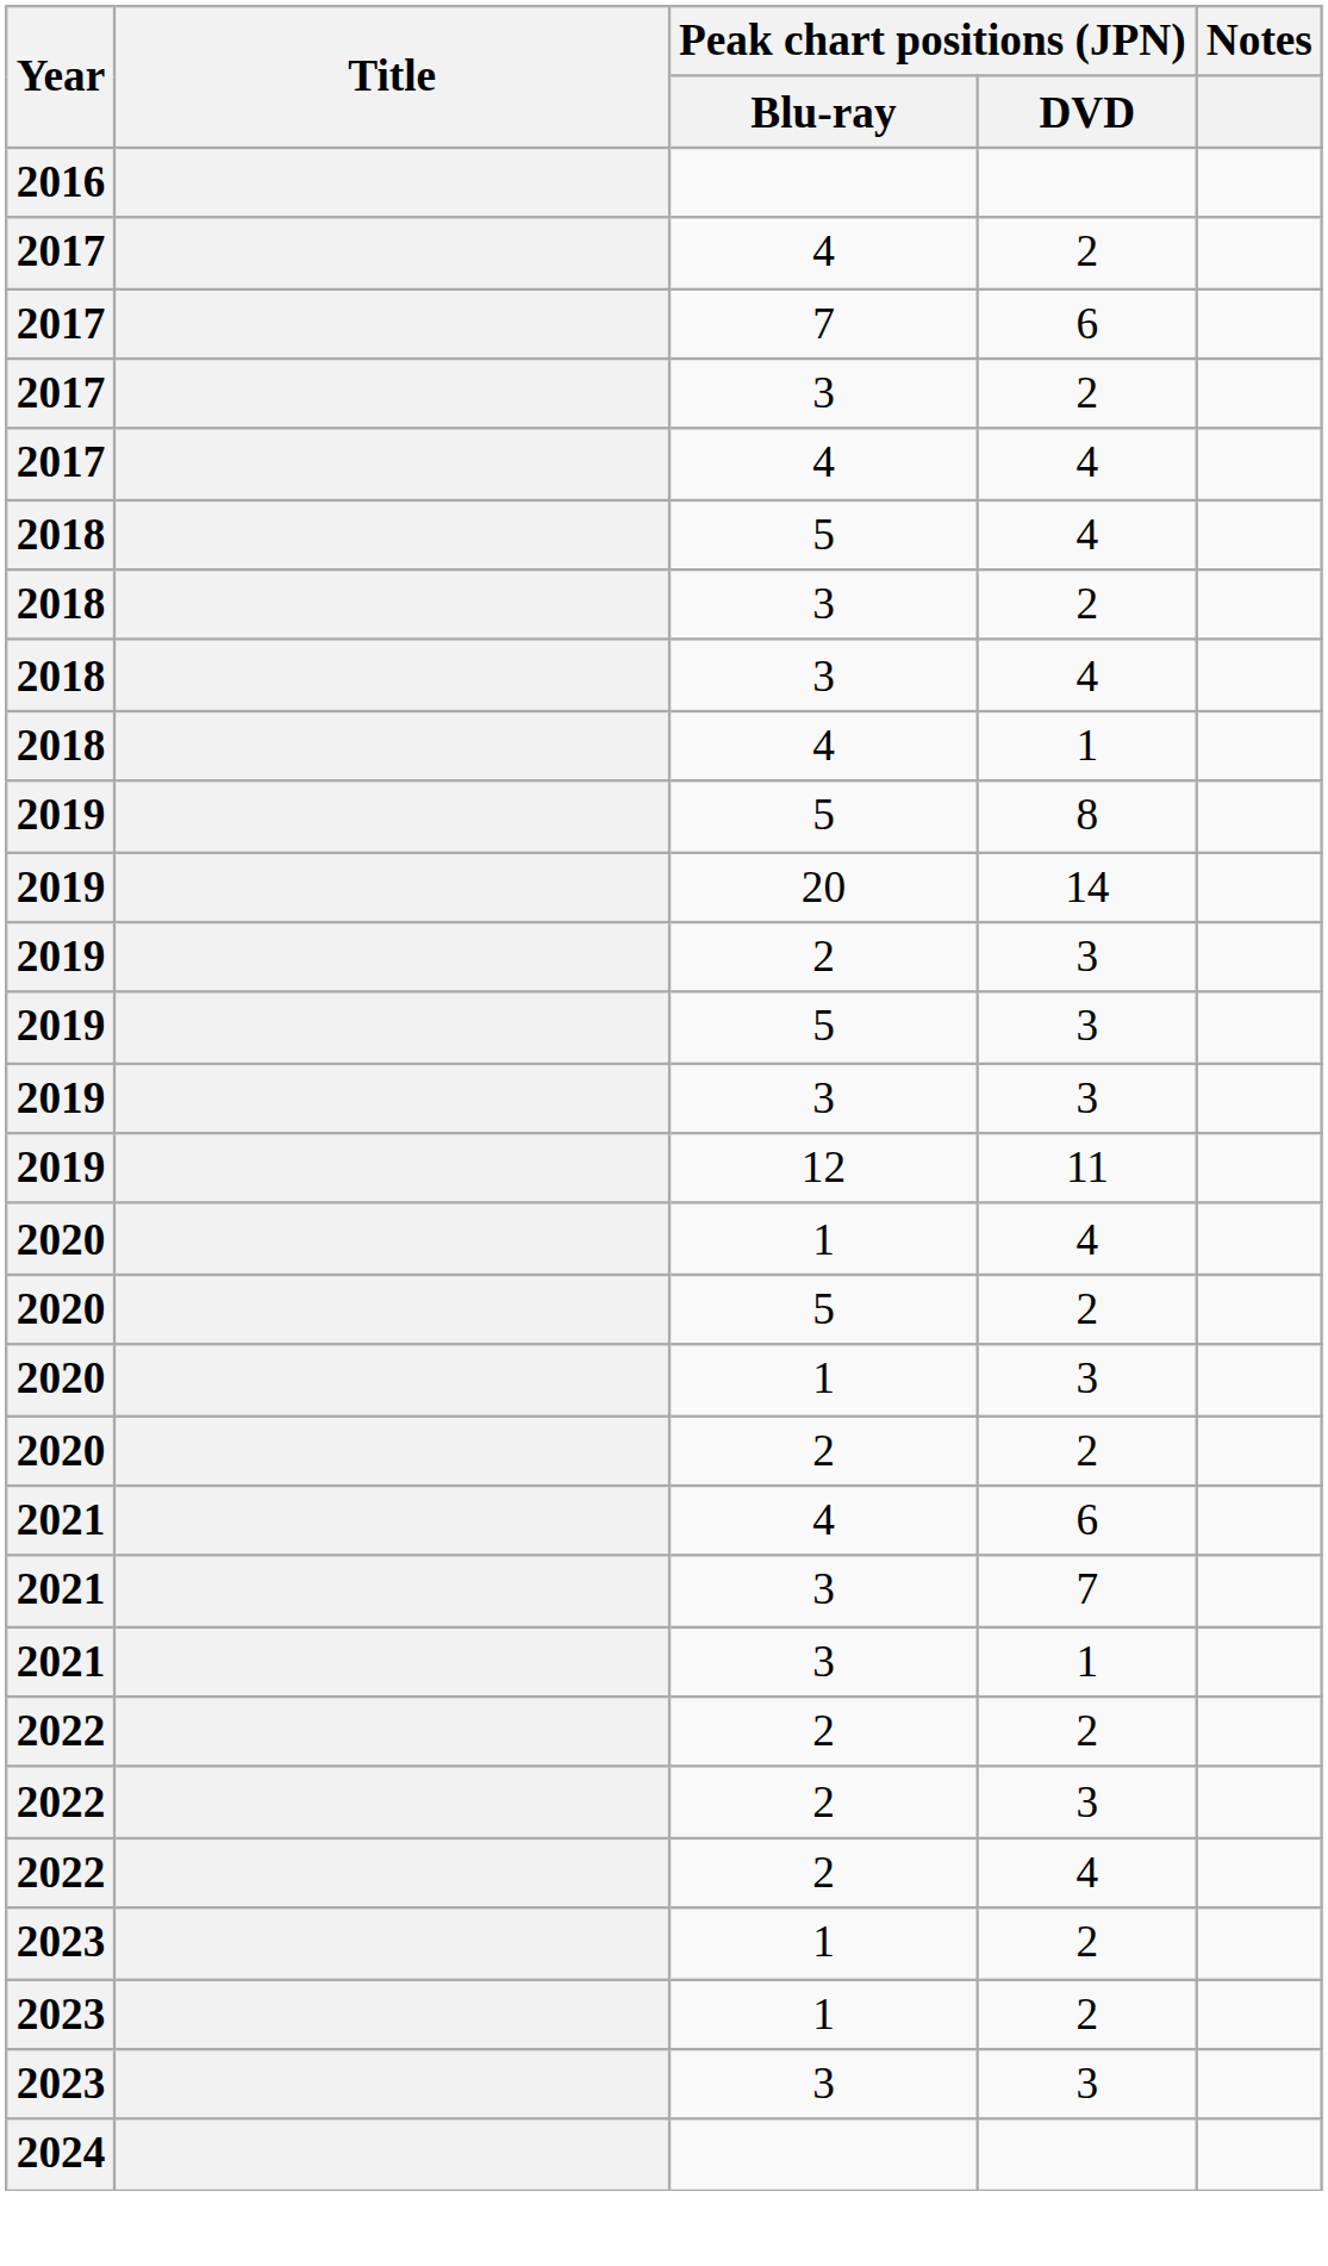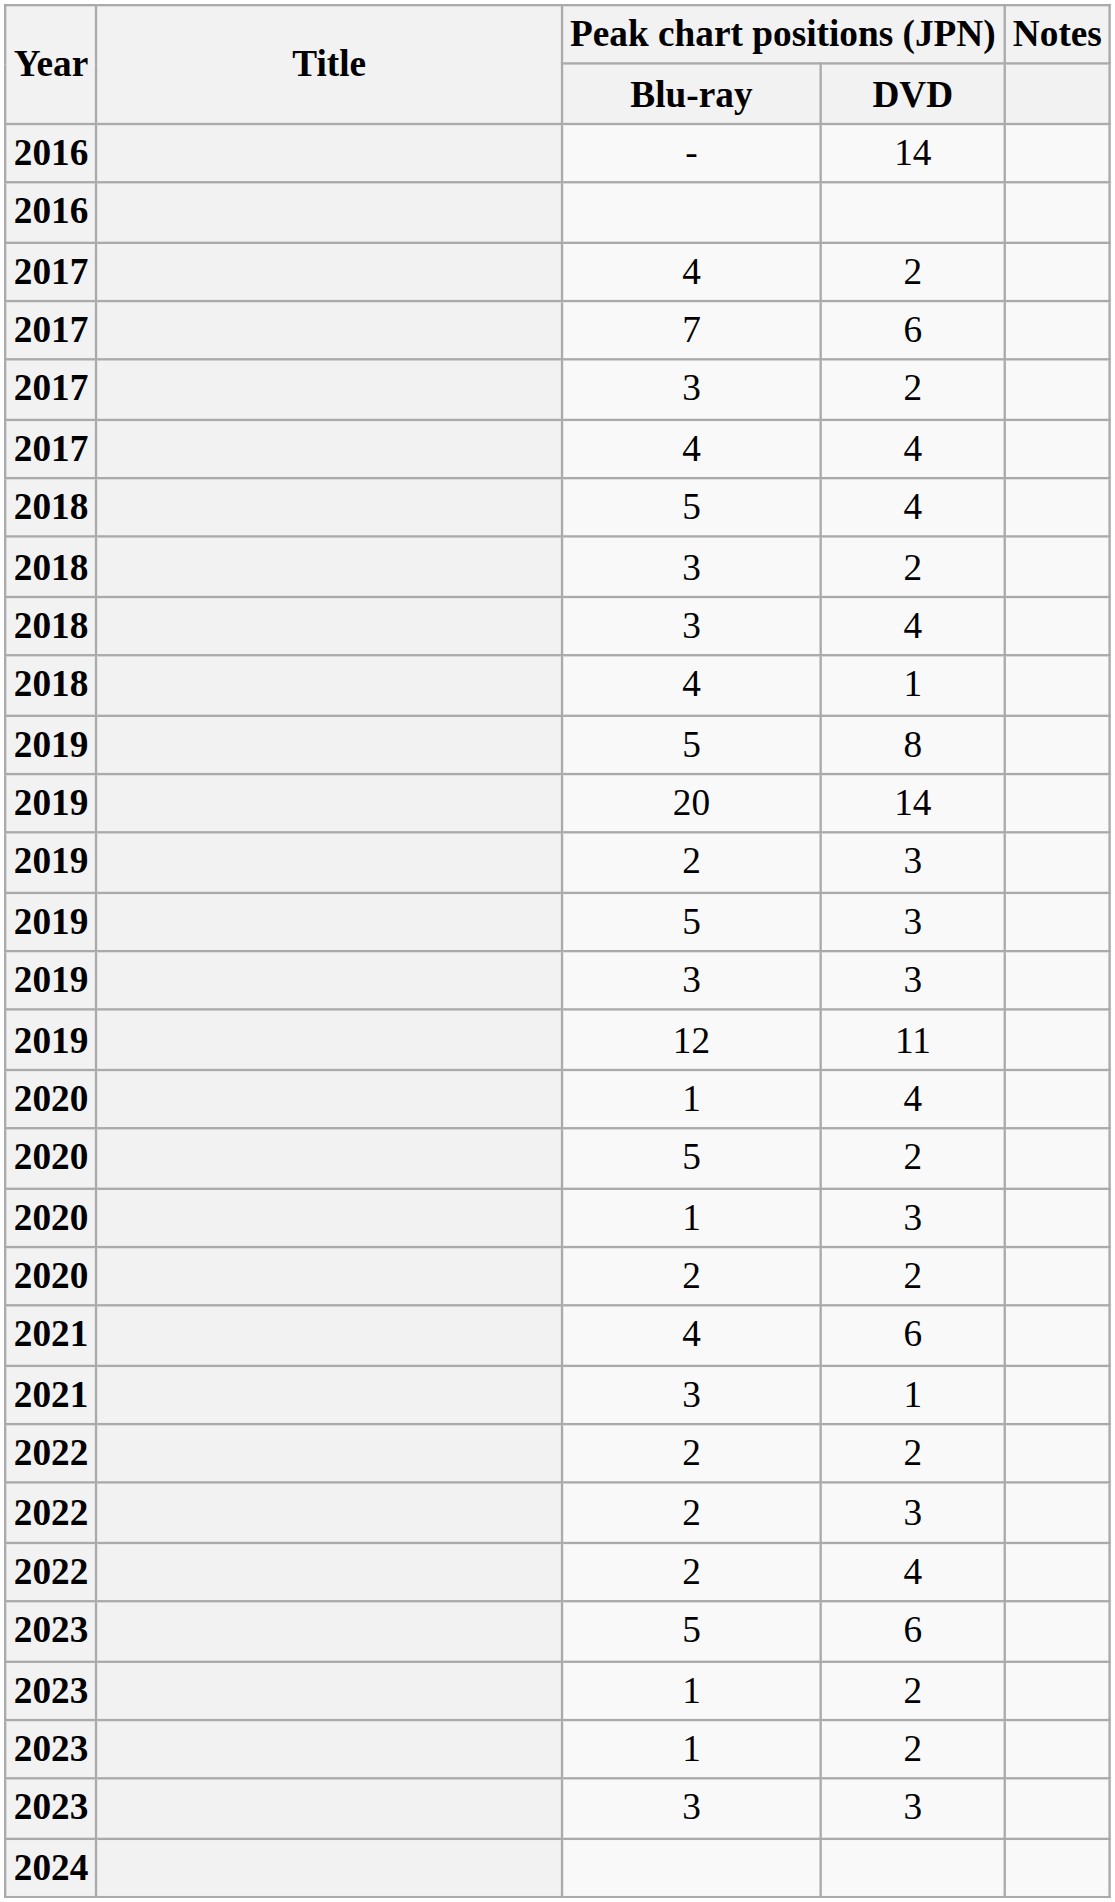 <table class="wikitable plainrowheaders" style="text-align:center;">
 <tr>
 <th rowspan="2">Year</th>
 <th rowspan="2" style="width:12em;">Title</th>
 <th colspan="2">Peak chart positions (JPN)</th>
 <th>Notes</th>
 </tr>
 <tr>
 <th>Blu-ray</th>
 <th>DVD</th>
 <th></th>
+</tr>
+<tr>
+<th>2016</th>
+<th></th>
+<td>-</td>
+<td>14</td>
+<td></td>
 </tr>
 <tr>
 <th>2016</th>
 <th></th>
 <td></td>
 <td></td>
 <td></td>
 </tr>
 <tr>
 <th>2017</th>
 <th><strong></strong></th>
 <td>4</td>
 <td>2</td>
 <td></td>
 </tr>
 <tr>
 <th>2017</th>
 <th><strong></strong></th>
 <td>7</td>
 <td>6</td>
 <td></td>
 </tr>
 <tr>
 <th>2017</th>
 <th><strong></strong></th>
 <td>3</td>
 <td>2</td>
 <td></td>
 </tr>
 <tr>
 <th>2017</th>
 <th><strong></strong></th>
 <td>4</td>
 <td>4</td>
 <td></td>
 </tr>
 <tr>
 <th>2018</th>
 <th><strong></strong></th>
 <td>5</td>
 <td>4</td>
 <td></td>
 </tr>
 <tr>
 <th>2018</th>
 <th><strong></strong></th>
 <td>3</td>
 <td>2</td>
 <td></td>
 </tr>
 <tr>
 <th>2018</th>
 <th><strong></strong></th>
 <td>3</td>
 <td>4</td>
 <td></td>
 </tr>
 <tr>
 <th>2018</th>
 <th><strong></strong></th>
 <td>4</td>
 <td>1</td>
 <td></td>
 </tr>
 <tr>
 <th>2019</th>
 <th><strong></strong></th>
 <td>5</td>
 <td>8</td>
 <td></td>
 </tr>
 <tr>
 <th>2019</th>
 <th><strong></strong></th>
 <td>20</td>
 <td>14</td>
 <td></td>
 </tr>
 <tr>
 <th>2019</th>
 <th><strong></strong></th>
 <td>2</td>
 <td>3</td>
 <td></td>
 </tr>
 <tr>
 <th>2019</th>
 <th><strong></strong></th>
 <td>5</td>
 <td>3</td>
 <td></td>
 </tr>
 <tr>
 <th>2019</th>
 <th></th>
 <td>3</td>
 <td>3</td>
 <td></td>
 </tr>
 <tr>
 <th>2019</th>
 <th><strong></strong></th>
 <td>12</td>
 <td>11</td>
 <td></td>
 </tr>
 <tr>
 <th>2020</th>
 <th></th>
 <td>1</td>
 <td>4</td>
 <td></td>
 </tr>
 <tr>
 <th>2020</th>
 <th></th>
 <td>5</td>
 <td>2</td>
 <td></td>
 </tr>
 <tr>
 <th>2020</th>
 <th><strong></strong></th>
 <td>1</td>
 <td>3</td>
 <td></td>
 </tr>
 <tr>
 <th>2020</th>
 <th><strong></strong></th>
 <td>2</td>
 <td>2</td>
 <td></td>
 </tr>
 <tr>
 <th>2021</th>
 <th><strong></strong></th>
 <td>4</td>
 <td>6</td>
 <td></td>
 </tr>
 <tr>
 <th>2021</th>
 <th><strong></strong></th>
 <td>3</td>
-<td>7</td>
-<td></td>
-</tr>
-<tr>
-<th>2021</th>
-<th><strong></strong></th>
-<td>3</td>
 <td>1</td>
 <td></td>
 </tr>
 <tr>
 <th>2022</th>
 <th></th>
 <td>2</td>
 <td>2</td>
 <td></td>
 </tr>
 <tr>
 <th>2022</th>
 <th></th>
 <td>2</td>
 <td>3</td>
 <td></td>
 </tr>
 <tr>
 <th>2022</th>
 <th></th>
 <td>2</td>
 <td>4</td>
+<td></td>
+</tr>
+<tr>
+<th>2023</th>
+<th></th>
+<td>5</td>
+<td>6</td>
 <td></td>
 </tr>
 <tr>
 <th>2023</th>
 <th><strong></strong></th>
 <td>1</td>
 <td>2</td>
 <td></td>
 </tr>
 <tr>
 <th>2023</th>
 <th><strong></strong></th>
 <td>1</td>
 <td>2</td>
 <td></td>
 </tr>
 <tr>
 <th>2023</th>
 <th><strong></strong></th>
 <td>3</td>
 <td>3</td>
 <td></td>
 </tr>
 <tr>
 <th>2024</th>
 <th><strong></strong></th>
 <td></td>
 <td></td>
 <td></td>
 </tr>
 </table>
